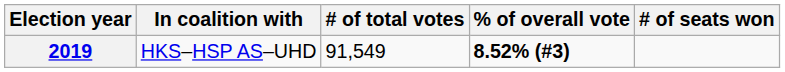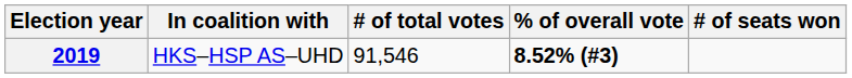 <table class="wikitable">
 <tr>
 <th>Election year</th>
 <th>In coalition with</th>
 <th style="text-align:center;"># of total votes</th>
 <th style="text-align:center;">% of overall vote</th>
 <th style="text-align:center;"># of seats won</th>
 </tr>
 <tr>
 <th><a href='#'>2019</a></th>
 <td><a href='#'>HKS</a>–<a href='#'>HSP AS</a>–UHD</td>
-<td>91,549</td>
+<td>91,546</td>
 <td><strong>8.52% (#3)</strong></td>
 <td></td>
 </tr>
 </table>
